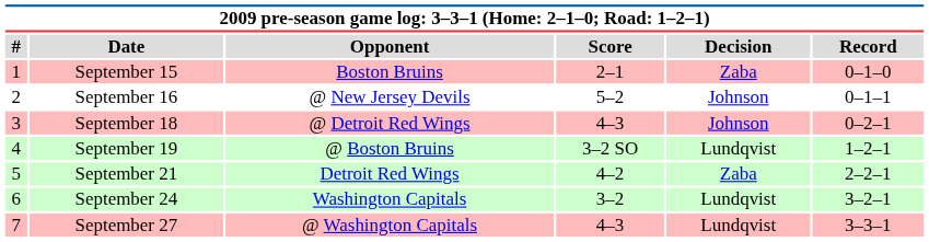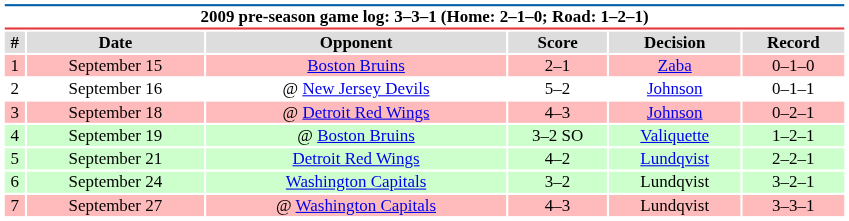 <table class="toccolours collapsible collapsed" width=90% style="clear:both; margin:1.5em auto; text-align:center">
 <tr>
 <th colspan=11 style="background:#FFFFFF; border-top:#0161AB 2px solid; border-bottom:#E6393F 2px solid;">2009 pre-season game log: 3–3–1 (Home: 2–1–0; Road: 1–2–1)</th>
 </tr>
 <tr align="center" bgcolor="#dddddd">
 <td><strong>#</strong></td>
 <td><strong>Date</strong></td>
 <td><strong>Opponent</strong></td>
 <td><strong>Score</strong></td>
 <td><strong>Decision</strong></td>
 <td><strong>Record</strong></td>
 </tr>
 <tr align="center" bgcolor="#ffbbbb">
 <td>1</td>
 <td>September 15</td>
 <td><a href='#'>Boston Bruins</a></td>
 <td>2–1</td>
 <td><a href='#'>Zaba</a></td>
 <td>0–1–0</td>
 </tr>
 <tr align="center">
 <td>2</td>
 <td>September 16</td>
 <td>@ <a href='#'>New Jersey Devils</a></td>
 <td>5–2</td>
 <td><a href='#'>Johnson</a></td>
 <td>0–1–1</td>
 </tr>
 <tr align="center" bgcolor="#ffbbbb">
 <td>3</td>
 <td>September 18</td>
 <td>@ <a href='#'>Detroit Red Wings</a></td>
 <td>4–3</td>
 <td><a href='#'>Johnson</a></td>
 <td>0–2–1</td>
 </tr>
 <tr align="center" bgcolor="#ccffcc">
 <td>4</td>
 <td>September 19</td>
 <td>@ <a href='#'>Boston Bruins</a></td>
 <td>3–2 SO</td>
-<td>Lundqvist</td>
+<td><a href='#'>Valiquette</a></td>
 <td>1–2–1</td>
 </tr>
 <tr align="center" bgcolor="#ccffcc">
 <td>5</td>
 <td>September 21</td>
 <td><a href='#'>Detroit Red Wings</a></td>
 <td>4–2</td>
-<td><a href='#'>Zaba</a></td>
+<td><a href='#'>Lundqvist</a></td>
 <td>2–2–1</td>
 </tr>
 <tr align="center" bgcolor="#ccffcc">
 <td>6</td>
 <td>September 24</td>
 <td><a href='#'>Washington Capitals</a></td>
 <td>3–2</td>
 <td>Lundqvist</td>
 <td>3–2–1</td>
 </tr>
 <tr align="center" bgcolor="#ffbbbb">
 <td>7</td>
 <td>September 27</td>
 <td>@ <a href='#'>Washington Capitals</a></td>
 <td>4–3</td>
 <td>Lundqvist</td>
 <td>3–3–1</td>
 </tr>
 </table>
